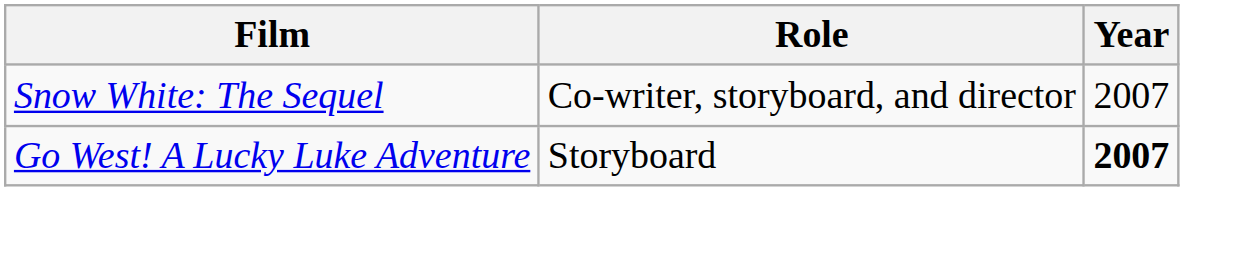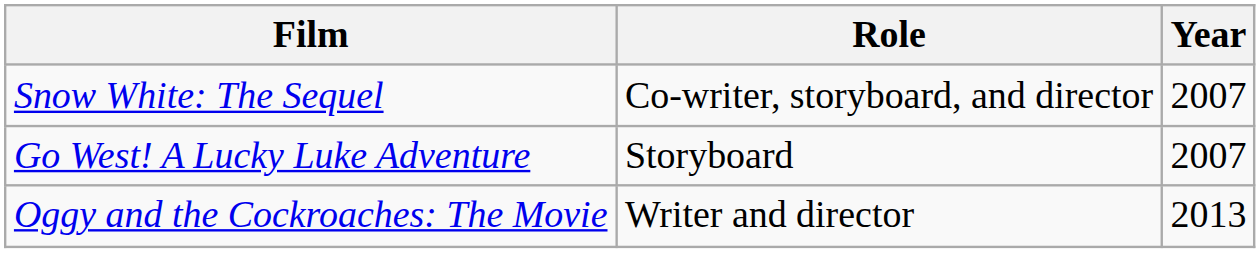 <table class="wikitable">
 <tr>
 <th>Film</th>
 <th>Role</th>
 <th>Year</th>
 </tr>
 <tr>
 <td><em><a href='#'>Snow White: The Sequel</a></em></td>
 <td>Co-writer, storyboard, and director</td>
 <td>2007</td>
 </tr>
 <tr>
 <td><em><a href='#'>Go West! A Lucky Luke Adventure</a></em></td>
 <td>Storyboard</td>
-<td><strong>2007</strong></td>
+<td>2007</td>
+</tr>
+<tr>
+<td><em><a href='#'>Oggy and the Cockroaches: The Movie</a></em></td>
+<td>Writer and director</td>
+<td>2013</td>
 </tr>
 </table>
